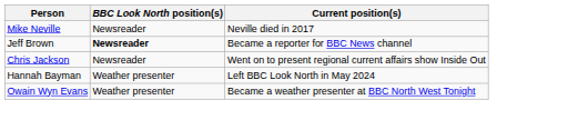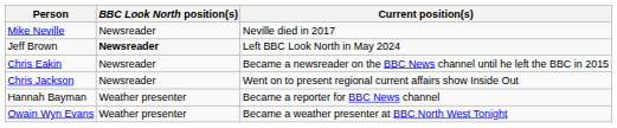 <table class="wikitable" style="font-size:90%;">
 <tr>
 <th>Person</th>
 <th><em>BBC Look North</em> position(s)</th>
 <th>Current position(s)</th>
 </tr>
 <tr>
 <td><a href='#'>Mike Neville</a></td>
 <td>Newsreader</td>
 <td>Neville died in 2017</td>
 </tr>
 <tr>
 <td>Jeff Brown</td>
 <td><strong>Newsreader</strong></td>
-<td>Became a reporter for <a href='#'>BBC News</a> channel</td>
+<td>Left BBC Look North in May 2024 </td>
+</tr>
+<tr>
+<td><a href='#'>Chris Eakin</a></td>
+<td>Newsreader</td>
+<td>Became a newsreader on the <a href='#'>BBC News</a> channel until he left the BBC in 2015</td>
 </tr>
 <tr>
 <td><a href='#'>Chris Jackson</a></td>
 <td>Newsreader</td>
 <td>Went on to present regional current affairs show Inside Out </td>
 </tr>
 <tr>
 <td>Hannah Bayman</td>
 <td>Weather presenter</td>
-<td>Left BBC Look North in May 2024 </td>
+<td>Became a reporter for <a href='#'>BBC News</a> channel</td>
 </tr>
 <tr>
 <td><a href='#'>Owain Wyn Evans</a></td>
 <td>Weather presenter</td>
 <td>Became a weather presenter at <a href='#'>BBC North West Tonight</a></td>
 </tr>
 </table>
